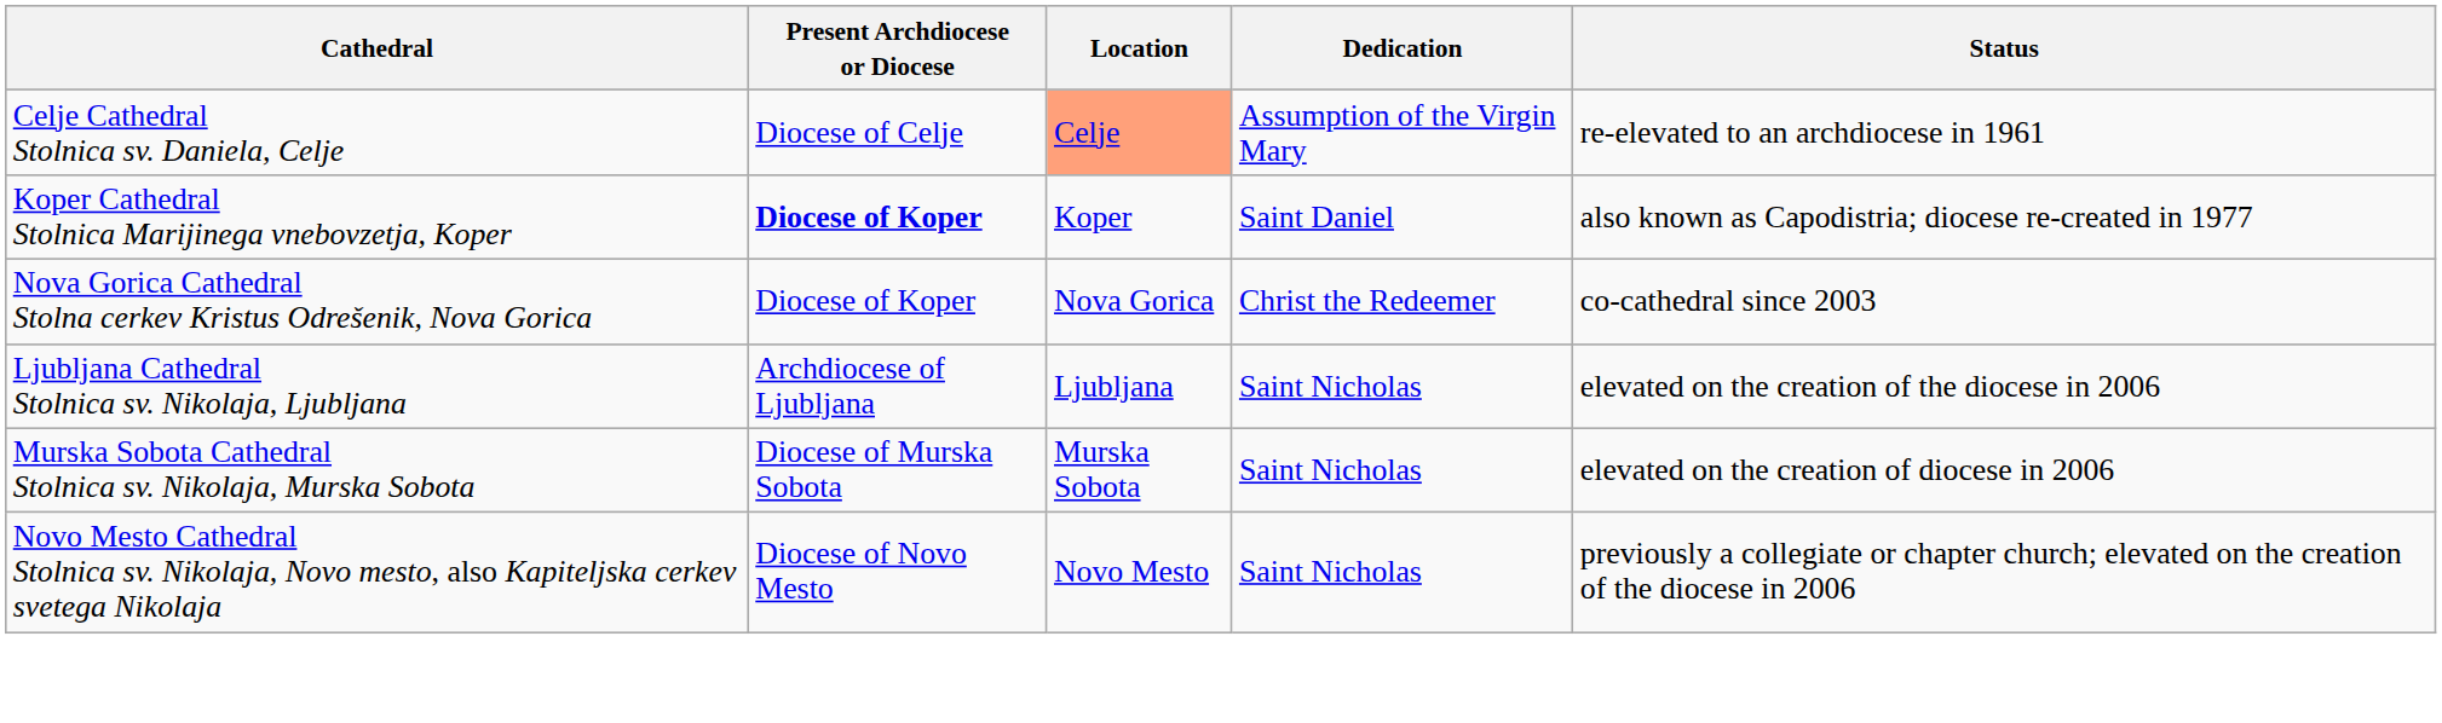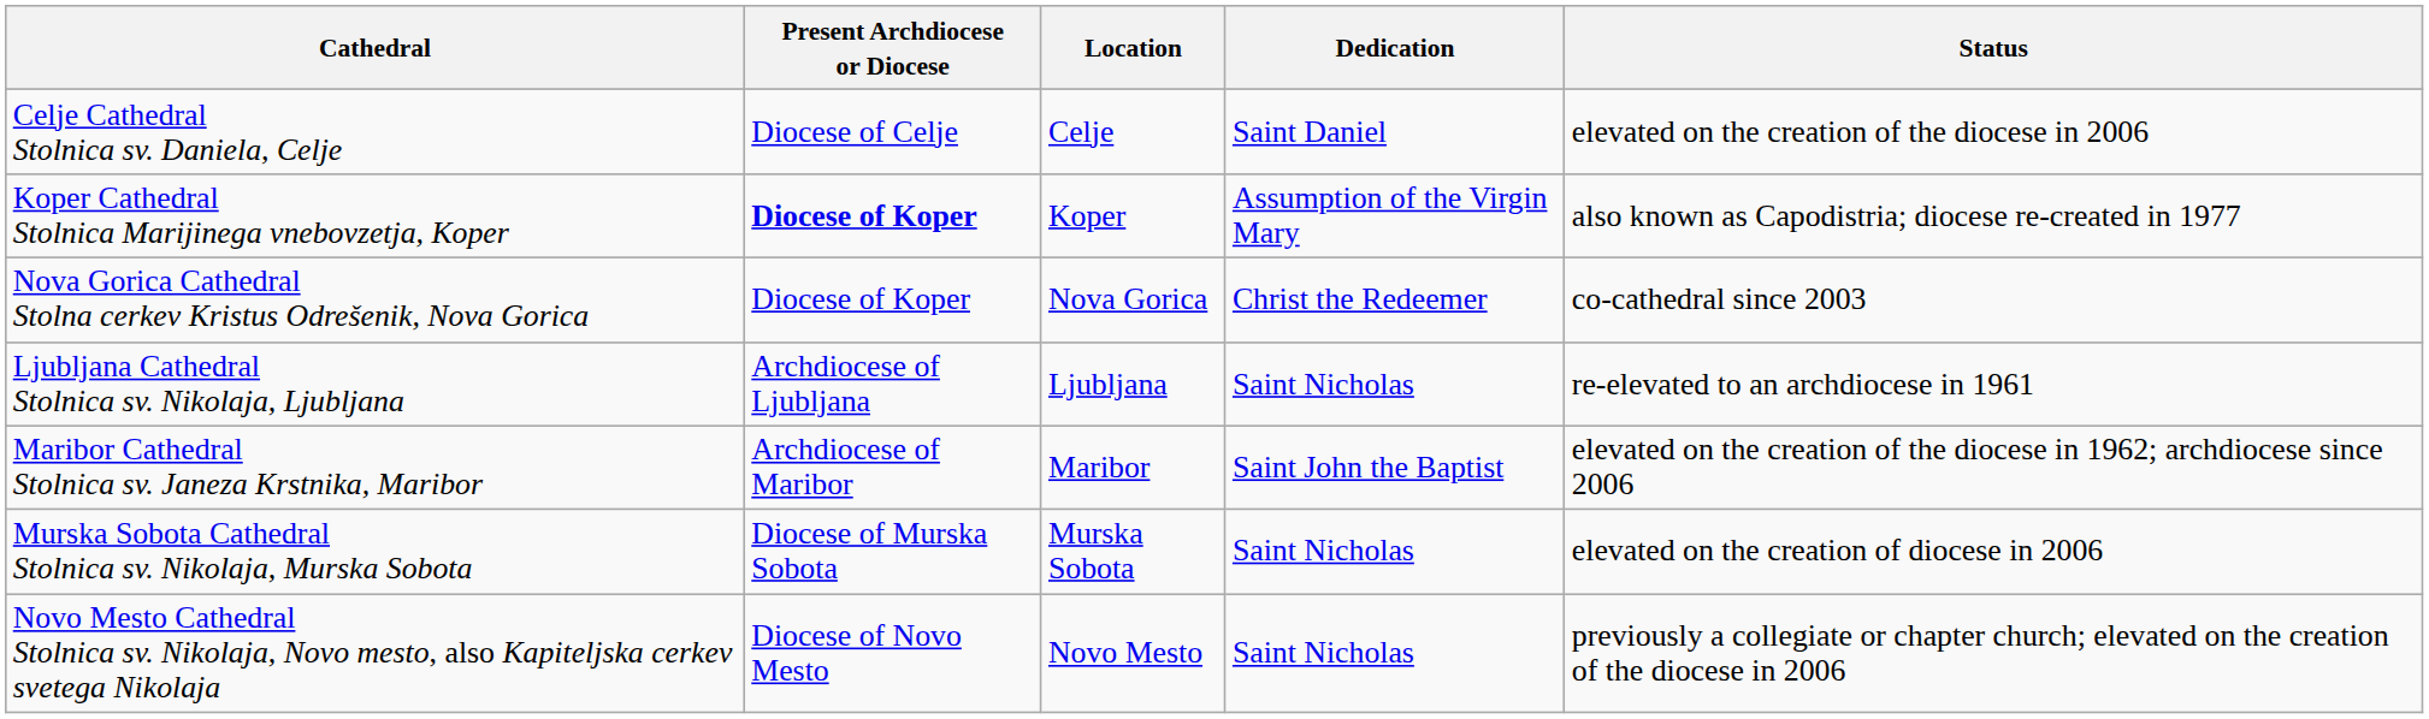 <table class="wikitable sortable">
 <tr>
 <th><small>Cathedral</small></th>
 <th><small>Present Archdiocese<br>or Diocese</small></th>
 <th><small>Location</small></th>
 <th><small>Dedication</small></th>
 <th><small>Status</small></th>
 </tr>
 <tr>
 <td><a href='#'>Celje Cathedral</a><br><em>Stolnica sv. Daniela, Celje</em></td>
 <td><a href='#'>Diocese of Celje</a></td>
-<td style="background: lightsalmon;"><a href='#'>Celje</a></td>
-<td><a href='#'>Assumption of the Virgin Mary</a></td>
-<td>re-elevated to an archdiocese in 1961</td>
+<td><a href='#'>Celje</a></td>
+<td><a href='#'>Saint Daniel</a></td>
+<td>elevated on the creation of the diocese in 2006</td>
 </tr>
 <tr>
 <td><a href='#'>Koper Cathedral</a><br><em>Stolnica Marijinega vnebovzetja, Koper</em></td>
 <td><strong><a href='#'>Diocese of Koper</a></strong></td>
 <td><a href='#'>Koper</a></td>
-<td><a href='#'>Saint Daniel</a></td>
+<td><a href='#'>Assumption of the Virgin Mary</a></td>
 <td>also known as Capodistria; diocese re-created in 1977</td>
 </tr>
 <tr>
 <td><a href='#'>Nova Gorica Cathedral</a><br><em>Stolna cerkev Kristus Odrešenik, Nova Gorica</em></td>
 <td><a href='#'>Diocese of Koper</a></td>
 <td><a href='#'>Nova Gorica</a></td>
 <td><a href='#'>Christ the Redeemer</a></td>
 <td>co-cathedral since 2003</td>
 </tr>
 <tr>
 <td><a href='#'>Ljubljana Cathedral</a> <br><em>Stolnica sv. Nikolaja, Ljubljana</em></td>
 <td><a href='#'>Archdiocese of Ljubljana</a></td>
 <td><a href='#'>Ljubljana</a></td>
 <td><a href='#'>Saint Nicholas</a></td>
-<td>elevated on the creation of the diocese in 2006</td>
+<td>re-elevated to an archdiocese in 1961</td>
+</tr>
+<tr>
+<td><a href='#'>Maribor Cathedral</a><br><em>Stolnica sv. Janeza Krstnika, Maribor</em></td>
+<td><a href='#'>Archdiocese of Maribor</a></td>
+<td><a href='#'>Maribor</a></td>
+<td><a href='#'>Saint John the Baptist</a></td>
+<td>elevated on the creation of the diocese in 1962; archdiocese since 2006</td>
 </tr>
 <tr>
 <td><a href='#'>Murska Sobota Cathedral</a><br><em>Stolnica sv. Nikolaja, Murska Sobota</em></td>
 <td><a href='#'>Diocese of Murska Sobota</a></td>
 <td><a href='#'>Murska Sobota</a></td>
 <td><a href='#'>Saint Nicholas</a></td>
 <td>elevated on the creation of diocese in 2006</td>
 </tr>
 <tr>
 <td><a href='#'>Novo Mesto Cathedral</a><br><em>Stolnica sv. Nikolaja, Novo mesto</em>, also <em>Kapiteljska cerkev svetega Nikolaja</em></td>
 <td><a href='#'>Diocese of Novo Mesto</a></td>
 <td><a href='#'>Novo Mesto</a></td>
 <td><a href='#'>Saint Nicholas</a></td>
 <td>previously a collegiate or chapter church; elevated on the creation of the diocese in 2006</td>
 </tr>
 </table>
